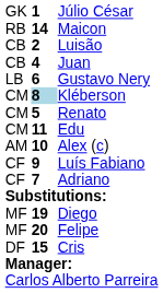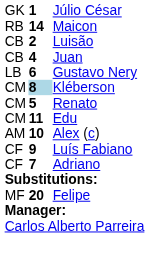 <table cellspacing="0" cellpadding="0" style="font-size:90%; margin:0.2em auto;">
 <tr>
 <th width="25"></th>
 <th width="25"></th>
 </tr>
 <tr>
 <td>GK</td>
 <td><strong>1</strong></td>
 <td><a href='#'>Júlio César</a></td>
 <td></td>
 </tr>
 <tr>
 <td>RB</td>
 <td><strong>14</strong></td>
 <td><a href='#'>Maicon</a></td>
 </tr>
 <tr>
 <td>CB</td>
 <td><strong>2</strong></td>
 <td><a href='#'>Luisão</a></td>
 <td></td>
 <td></td>
 </tr>
 <tr>
 <td>CB</td>
 <td><strong>4</strong></td>
 <td><a href='#'>Juan</a></td>
 </tr>
 <tr>
 <td>LB</td>
 <td><strong>6</strong></td>
 <td><a href='#'>Gustavo Nery</a></td>
 </tr>
 <tr>
 <td>CM</td>
 <td style="background: lightblue;"><strong>8</strong></td>
 <td><a href='#'>Kléberson</a></td>
 <td></td>
 <td></td>
 </tr>
 <tr>
 <td>CM</td>
 <td><strong>5</strong></td>
 <td><a href='#'>Renato</a></td>
 </tr>
 <tr>
 <td>CM</td>
 <td><strong>11</strong></td>
 <td><a href='#'>Edu</a></td>
 <td></td>
 </tr>
 <tr>
 <td>AM</td>
 <td><strong>10</strong></td>
 <td><a href='#'>Alex</a> (<a href='#'>c</a>)</td>
 <td></td>
 <td></td>
 </tr>
 <tr>
 <td>CF</td>
 <td><strong>9</strong></td>
 <td><a href='#'>Luís Fabiano</a></td>
 </tr>
 <tr>
 <td>CF</td>
 <td><strong>7</strong></td>
 <td><a href='#'>Adriano</a></td>
 </tr>
 <tr>
 <td colspan=3><strong>Substitutions:</strong></td>
 </tr>
 <tr>
 <td>MF</td>
-<td><strong>19</strong></td>
-<td><a href='#'>Diego</a></td>
-<td></td>
-<td></td>
-</tr>
-<tr>
-<td>MF</td>
 <td><strong>20</strong></td>
 <td><a href='#'>Felipe</a></td>
-<td></td>
-<td></td>
-</tr>
-<tr>
-<td>DF</td>
-<td><strong>15</strong></td>
-<td><a href='#'>Cris</a></td>
 <td></td>
 <td></td>
 </tr>
 <tr>
 <td colspan=3><strong>Manager:</strong></td>
 </tr>
 <tr>
 <td colspan=4><a href='#'>Carlos Alberto Parreira</a></td>
 </tr>
 </table>
